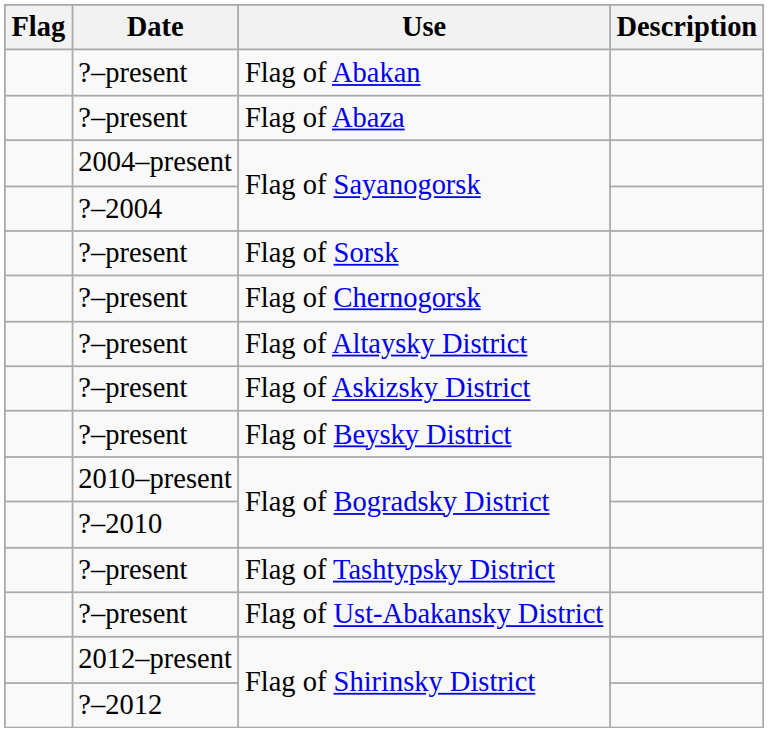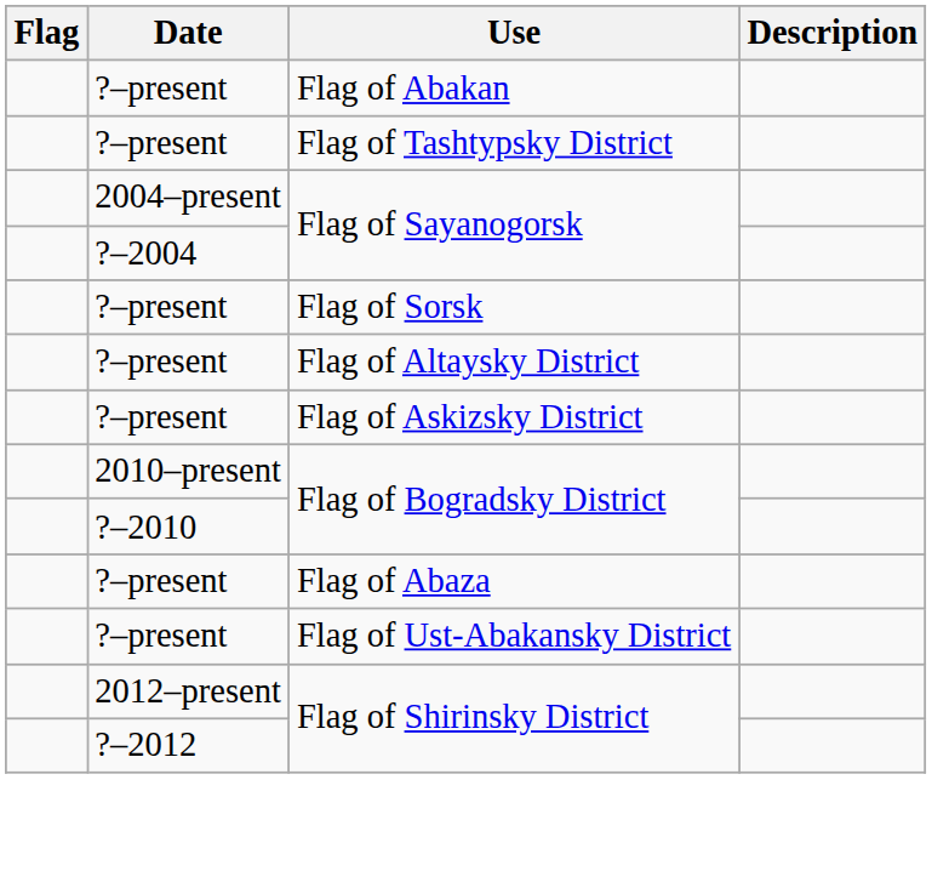 <table class="wikitable">
 <tr>
 <th>Flag</th>
 <th>Date</th>
 <th>Use</th>
 <th>Description</th>
 </tr>
 <tr>
 <td></td>
 <td>?–present</td>
 <td>Flag of <a href='#'>Abakan</a></td>
 <td></td>
 </tr>
 <tr>
 <td></td>
 <td>?–present</td>
-<td>Flag of <a href='#'>Abaza</a></td>
+<td>Flag of <a href='#'>Tashtypsky District</a></td>
 <td></td>
 </tr>
 <tr>
 <td></td>
 <td>2004–present</td>
 <td rowspan="2">Flag of <a href='#'>Sayanogorsk</a></td>
 <td></td>
 </tr>
 <tr>
 <td></td>
 <td>?–2004</td>
 <td></td>
 </tr>
 <tr>
 <td></td>
 <td>?–present</td>
 <td>Flag of <a href='#'>Sorsk</a></td>
 <td></td>
 </tr>
 <tr>
 <td></td>
 <td>?–present</td>
-<td>Flag of <a href='#'>Chernogorsk</a></td>
-<td></td>
-</tr>
-<tr>
-<td></td>
-<td>?–present</td>
 <td>Flag of <a href='#'>Altaysky District</a></td>
 <td></td>
 </tr>
 <tr>
 <td></td>
 <td>?–present</td>
 <td>Flag of <a href='#'>Askizsky District</a></td>
-<td></td>
-</tr>
-<tr>
-<td></td>
-<td>?–present</td>
-<td>Flag of <a href='#'>Beysky District</a></td>
 <td></td>
 </tr>
 <tr>
 <td></td>
 <td>2010–present</td>
 <td rowspan="2">Flag of <a href='#'>Bogradsky District</a></td>
 <td></td>
 </tr>
 <tr>
 <td></td>
 <td>?–2010</td>
 <td></td>
 </tr>
 <tr>
 <td></td>
 <td>?–present</td>
-<td>Flag of <a href='#'>Tashtypsky District</a></td>
+<td>Flag of <a href='#'>Abaza</a></td>
 <td></td>
 </tr>
 <tr>
 <td></td>
 <td>?–present</td>
 <td>Flag of <a href='#'>Ust-Abakansky District</a></td>
 <td></td>
 </tr>
 <tr>
 <td></td>
 <td>2012–present</td>
 <td rowspan="2">Flag of <a href='#'>Shirinsky District</a></td>
 <td></td>
 </tr>
 <tr>
 <td></td>
 <td>?–2012</td>
 <td></td>
 </tr>
 </table>
